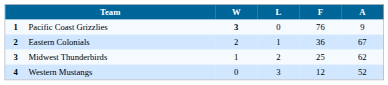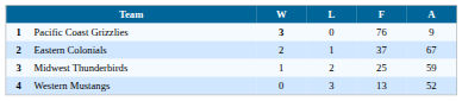 <table align=center cellpadding="4" cellspacing="0" style="background: #f9f9f9; border: 1px #aaa solid; border-collapse: collapse; font-size: 90%;" width=50%>
 <tr align=center bgcolor=#006699 style="color:white;">
 <th width=25% colspan=2>Team</th>
 <th width=5%>W</th>
 <th width=5%>L</th>
 <th width=5%>F</th>
 <th width=5%>A</th>
 </tr>
 <tr align=center bgcolor=#F5FAFF>
 <td><strong>1</strong></td>
 <td align=left>Pacific Coast Grizzlies</td>
 <td><strong>3</strong></td>
 <td>0</td>
 <td>76</td>
 <td>9</td>
 </tr>
 <tr align=center bgcolor=#D0E7FF>
 <td><strong>2</strong></td>
 <td align=left>Eastern Colonials</td>
 <td>2</td>
 <td>1</td>
-<td>36</td>
+<td>37</td>
 <td>67</td>
 </tr>
 <tr align=center bgcolor=#F5FAFF>
 <td><strong>3</strong></td>
 <td align=left>Midwest Thunderbirds</td>
 <td>1</td>
 <td>2</td>
 <td>25</td>
-<td>62</td>
+<td>59</td>
 </tr>
 <tr align=center bgcolor=#D0E7FF>
 <td><strong>4</strong></td>
 <td align=left>Western Mustangs</td>
 <td>0</td>
 <td>3</td>
-<td>12</td>
+<td>13</td>
 <td>52</td>
 </tr>
 <tr align=center bgcolor=#F5FAFF>
 </tr>
 </table>
